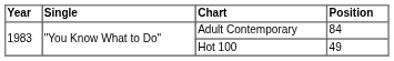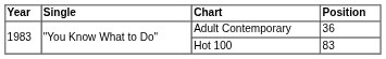 <table border=1 cellspacing=0 cellpadding=2 width="550px">
 <tr>
 <th align="left">Year</th>
 <th align="left">Single</th>
 <th align="left">Chart</th>
 <th align="left">Position</th>
 </tr>
 <tr>
 <td align="left" rowspan="2">1983</td>
 <td align="left" rowspan="2">"You Know What to Do"</td>
 <td align="left">Adult Contemporary</td>
-<td align="left">84</td>
+<td align="left">36</td>
 </tr>
 <tr>
 <td align="left">Hot 100</td>
-<td align="left">49</td>
+<td align="left">83</td>
 </tr>
 <tr>
 </tr>
 </table>
